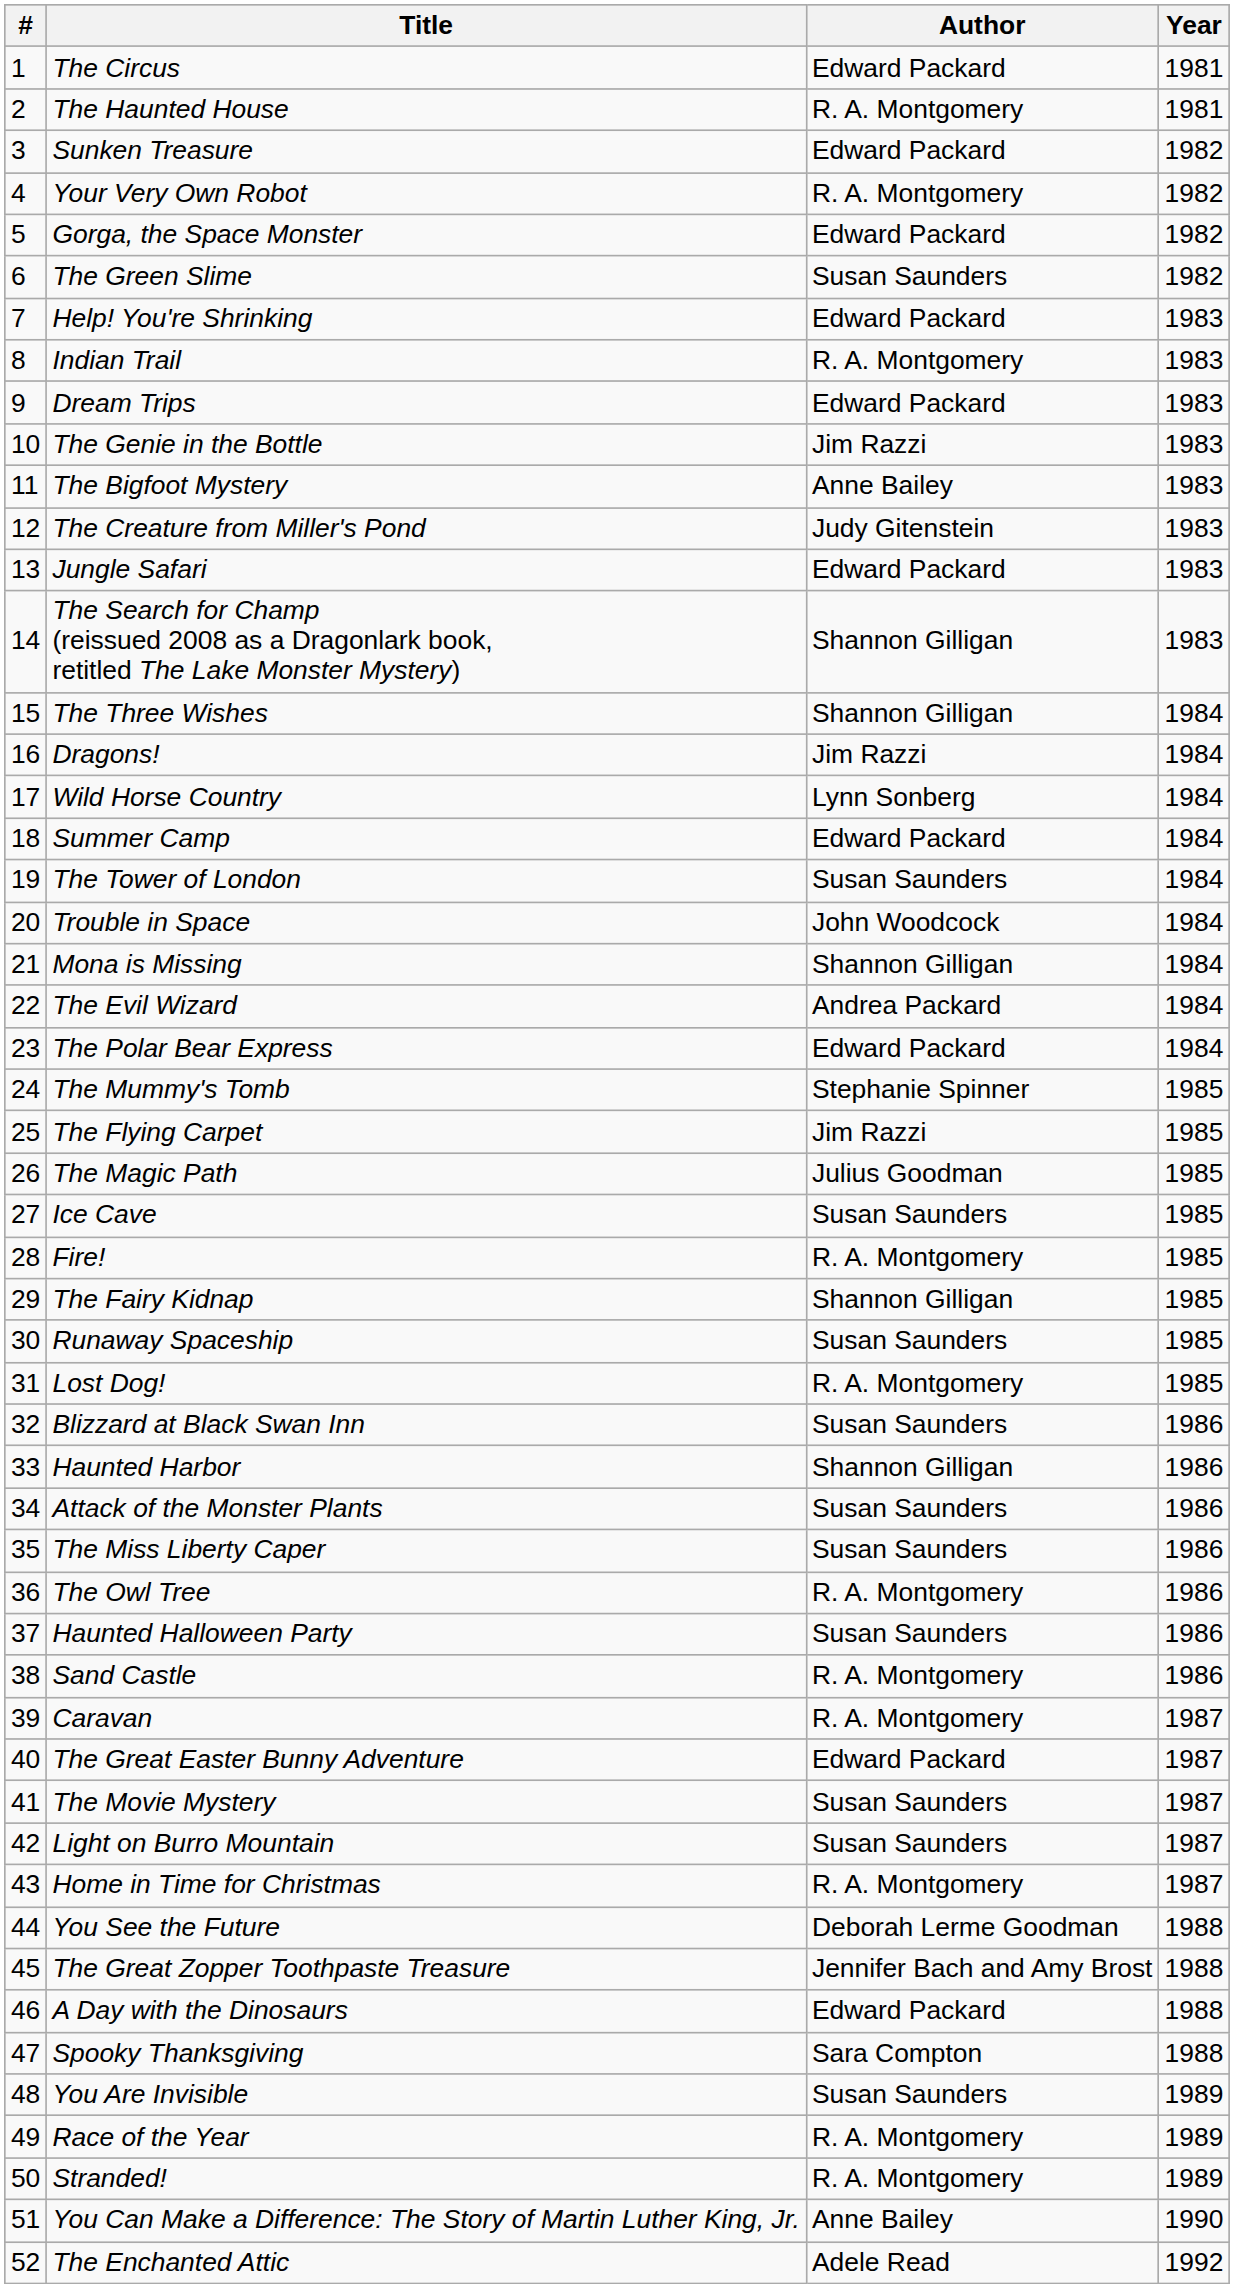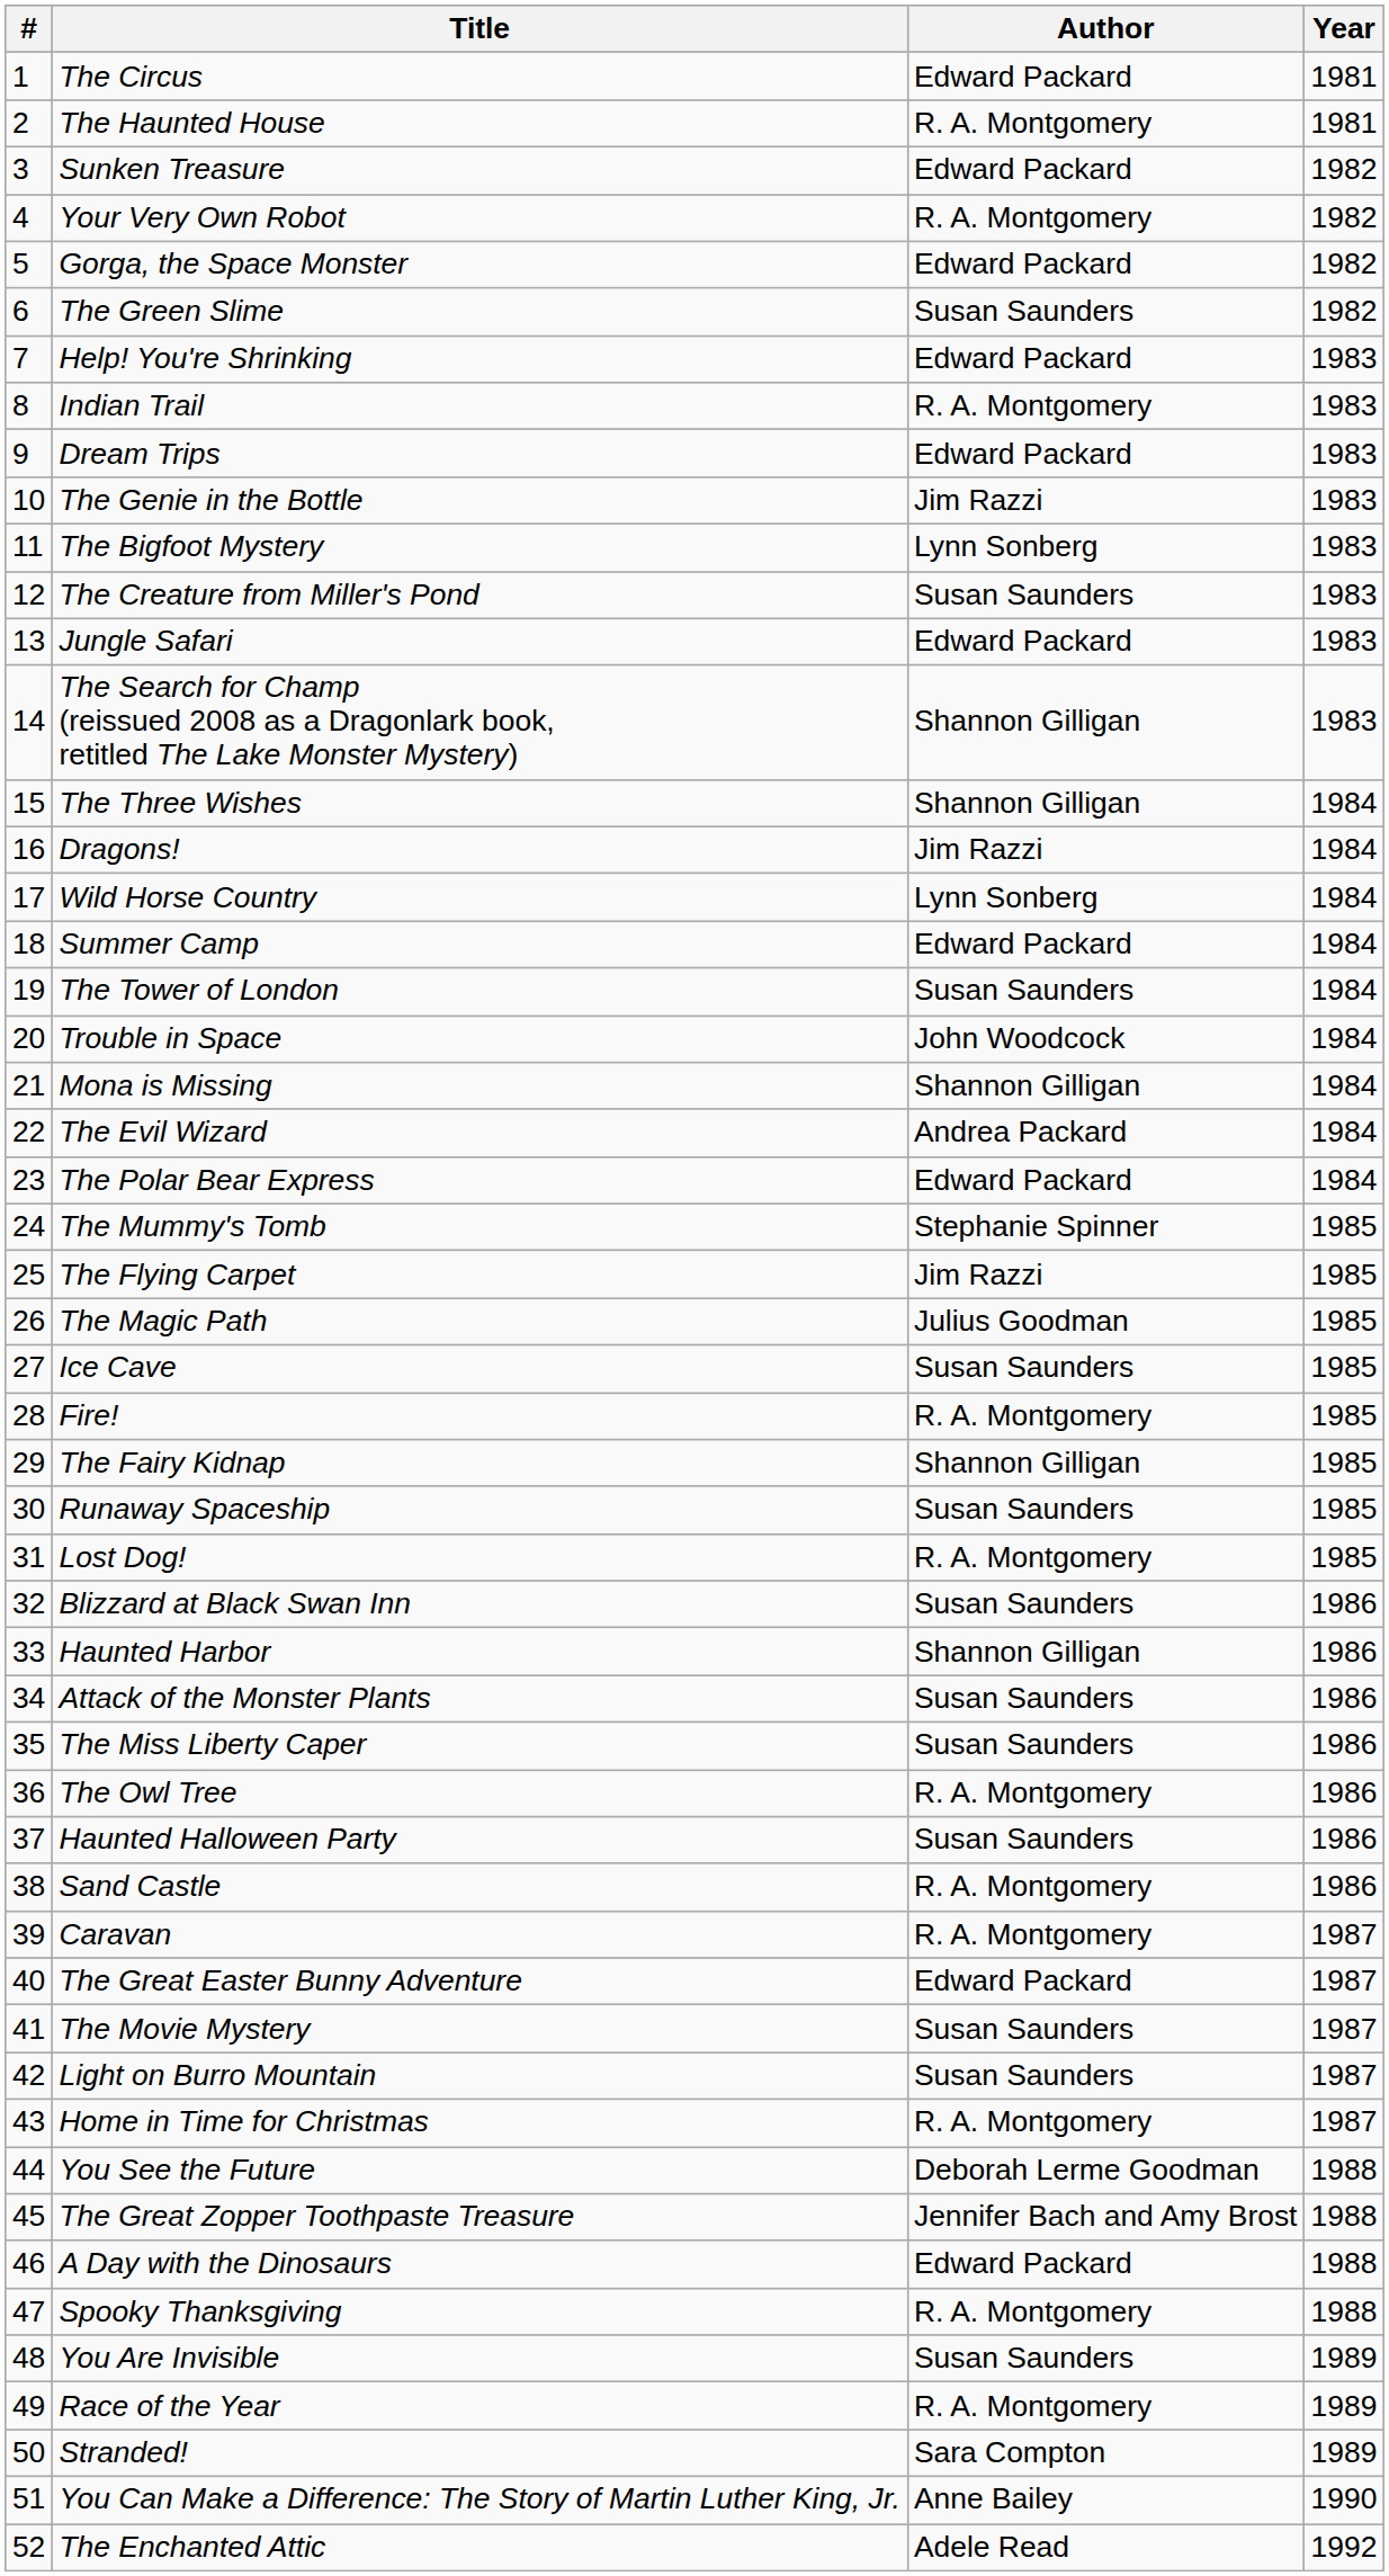 <table class="wikitable sortable">
 <tr>
 <th>#</th>
 <th>Title</th>
 <th>Author</th>
 <th>Year</th>
 </tr>
 <tr>
 <td>1</td>
 <td><em>The Circus</em></td>
 <td>Edward Packard</td>
 <td>1981</td>
 </tr>
 <tr>
 <td>2</td>
 <td><em>The Haunted House</em></td>
 <td>R. A. Montgomery</td>
 <td>1981</td>
 </tr>
 <tr>
 <td>3</td>
 <td><em>Sunken Treasure</em></td>
 <td>Edward Packard</td>
 <td>1982</td>
 </tr>
 <tr>
 <td>4</td>
 <td><em>Your Very Own Robot</em></td>
 <td>R. A. Montgomery</td>
 <td>1982</td>
 </tr>
 <tr>
 <td>5</td>
 <td><em>Gorga, the Space Monster</em></td>
 <td>Edward Packard</td>
 <td>1982</td>
 </tr>
 <tr>
 <td>6</td>
 <td><em>The Green Slime</em></td>
 <td>Susan Saunders</td>
 <td>1982</td>
 </tr>
 <tr>
 <td>7</td>
 <td><em>Help! You're Shrinking</em></td>
 <td>Edward Packard</td>
 <td>1983</td>
 </tr>
 <tr>
 <td>8</td>
 <td><em>Indian Trail</em></td>
 <td>R. A. Montgomery</td>
 <td>1983</td>
 </tr>
 <tr>
 <td>9</td>
 <td><em>Dream Trips</em></td>
 <td>Edward Packard</td>
 <td>1983</td>
 </tr>
 <tr>
 <td>10</td>
 <td><em>The Genie in the Bottle</em></td>
 <td>Jim Razzi</td>
 <td>1983</td>
 </tr>
 <tr>
 <td>11</td>
 <td><em>The Bigfoot Mystery</em></td>
-<td>Anne Bailey</td>
+<td>Lynn Sonberg</td>
 <td>1983</td>
 </tr>
 <tr>
 <td>12</td>
 <td><em>The Creature from Miller's Pond</em></td>
-<td>Judy Gitenstein</td>
+<td>Susan Saunders</td>
 <td>1983</td>
 </tr>
 <tr>
 <td>13</td>
 <td><em>Jungle Safari</em></td>
 <td>Edward Packard</td>
 <td>1983</td>
 </tr>
 <tr>
 <td>14</td>
 <td><em>The Search for Champ</em> <br> (reissued 2008 as a Dragonlark book,<br>retitled <em>The Lake Monster Mystery</em>)</td>
 <td>Shannon Gilligan</td>
 <td>1983</td>
 </tr>
 <tr>
 <td>15</td>
 <td><em>The Three Wishes</em></td>
 <td>Shannon Gilligan</td>
 <td>1984</td>
 </tr>
 <tr>
 <td>16</td>
 <td><em>Dragons!</em></td>
 <td>Jim Razzi</td>
 <td>1984</td>
 </tr>
 <tr>
 <td>17</td>
 <td><em>Wild Horse Country</em></td>
 <td>Lynn Sonberg</td>
 <td>1984</td>
 </tr>
 <tr>
 <td>18</td>
 <td><em>Summer Camp</em></td>
 <td>Edward Packard</td>
 <td>1984</td>
 </tr>
 <tr>
 <td>19</td>
 <td><em>The Tower of London</em></td>
 <td>Susan Saunders</td>
 <td>1984</td>
 </tr>
 <tr>
 <td>20</td>
 <td><em>Trouble in Space</em></td>
 <td>John Woodcock</td>
 <td>1984</td>
 </tr>
 <tr>
 <td>21</td>
 <td><em>Mona is Missing</em></td>
 <td>Shannon Gilligan</td>
 <td>1984</td>
 </tr>
 <tr>
 <td>22</td>
 <td><em>The Evil Wizard</em></td>
 <td>Andrea Packard</td>
 <td>1984</td>
 </tr>
 <tr>
 <td>23</td>
 <td><em>The Polar Bear Express</em></td>
 <td>Edward Packard</td>
 <td>1984</td>
 </tr>
 <tr>
 <td>24</td>
 <td><em>The Mummy's Tomb</em></td>
 <td>Stephanie Spinner</td>
 <td>1985</td>
 </tr>
 <tr>
 <td>25</td>
 <td><em>The Flying Carpet</em></td>
 <td>Jim Razzi</td>
 <td>1985</td>
 </tr>
 <tr>
 <td>26</td>
 <td><em>The Magic Path</em></td>
 <td>Julius Goodman</td>
 <td>1985</td>
 </tr>
 <tr>
 <td>27</td>
 <td><em>Ice Cave</em></td>
 <td>Susan Saunders</td>
 <td>1985</td>
 </tr>
 <tr>
 <td>28</td>
 <td><em>Fire!</em></td>
 <td>R. A. Montgomery</td>
 <td>1985</td>
 </tr>
 <tr>
 <td>29</td>
 <td><em>The Fairy Kidnap</em></td>
 <td>Shannon Gilligan</td>
 <td>1985</td>
 </tr>
 <tr>
 <td>30</td>
 <td><em>Runaway Spaceship</em></td>
 <td>Susan Saunders</td>
 <td>1985</td>
 </tr>
 <tr>
 <td>31</td>
 <td><em>Lost Dog!</em></td>
 <td>R. A. Montgomery</td>
 <td>1985</td>
 </tr>
 <tr>
 <td>32</td>
 <td><em>Blizzard at Black Swan Inn</em></td>
 <td>Susan Saunders</td>
 <td>1986</td>
 </tr>
 <tr>
 <td>33</td>
 <td><em>Haunted Harbor</em></td>
 <td>Shannon Gilligan</td>
 <td>1986</td>
 </tr>
 <tr>
 <td>34</td>
 <td><em>Attack of the Monster Plants</em></td>
 <td>Susan Saunders</td>
 <td>1986</td>
 </tr>
 <tr>
 <td>35</td>
 <td><em>The Miss Liberty Caper</em></td>
 <td>Susan Saunders</td>
 <td>1986</td>
 </tr>
 <tr>
 <td>36</td>
 <td><em>The Owl Tree</em></td>
 <td>R. A. Montgomery</td>
 <td>1986</td>
 </tr>
 <tr>
 <td>37</td>
 <td><em>Haunted Halloween Party</em></td>
 <td>Susan Saunders</td>
 <td>1986</td>
 </tr>
 <tr>
 <td>38</td>
 <td><em>Sand Castle</em></td>
 <td>R. A. Montgomery</td>
 <td>1986</td>
 </tr>
 <tr>
 <td>39</td>
 <td><em>Caravan</em></td>
 <td>R. A. Montgomery</td>
 <td>1987</td>
 </tr>
 <tr>
 <td>40</td>
 <td><em>The Great Easter Bunny Adventure</em></td>
 <td>Edward Packard</td>
 <td>1987</td>
 </tr>
 <tr>
 <td>41</td>
 <td><em>The Movie Mystery</em></td>
 <td>Susan Saunders</td>
 <td>1987</td>
 </tr>
 <tr>
 <td>42</td>
 <td><em>Light on Burro Mountain</em></td>
 <td>Susan Saunders</td>
 <td>1987</td>
 </tr>
 <tr>
 <td>43</td>
 <td><em>Home in Time for Christmas</em></td>
 <td>R. A. Montgomery</td>
 <td>1987</td>
 </tr>
 <tr>
 <td>44</td>
 <td><em>You See the Future</em></td>
 <td>Deborah Lerme Goodman</td>
 <td>1988</td>
 </tr>
 <tr>
 <td>45</td>
 <td><em>The Great Zopper Toothpaste Treasure</em></td>
 <td>Jennifer Bach and Amy Brost</td>
 <td>1988</td>
 </tr>
 <tr>
 <td>46</td>
 <td><em>A Day with the Dinosaurs</em></td>
 <td>Edward Packard</td>
 <td>1988</td>
 </tr>
 <tr>
 <td>47</td>
 <td><em>Spooky Thanksgiving</em></td>
-<td>Sara Compton</td>
+<td>R. A. Montgomery</td>
 <td>1988</td>
 </tr>
 <tr>
 <td>48</td>
 <td><em>You Are Invisible</em></td>
 <td>Susan Saunders</td>
 <td>1989</td>
 </tr>
 <tr>
 <td>49</td>
 <td><em>Race of the Year</em></td>
 <td>R. A. Montgomery</td>
 <td>1989</td>
 </tr>
 <tr>
 <td>50</td>
 <td><em>Stranded!</em></td>
-<td>R. A. Montgomery</td>
+<td>Sara Compton</td>
 <td>1989</td>
 </tr>
 <tr>
 <td>51</td>
 <td><em>You Can Make a Difference: The Story of Martin Luther King, Jr.</em></td>
 <td>Anne Bailey</td>
 <td>1990</td>
 </tr>
 <tr>
 <td>52</td>
 <td><em>The Enchanted Attic</em></td>
 <td>Adele Read</td>
 <td>1992</td>
 </tr>
 </table>
